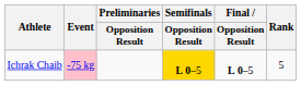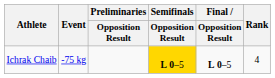 <table class="wikitable" style="font-size:90%;">
 <tr>
 <th rowspan=2>Athlete</th>
 <th rowspan=2>Event</th>
 <th>Preliminaries</th>
 <th>Semifinals</th>
 <th>Final / </th>
 <th rowspan=2>Rank</th>
 </tr>
 <tr style="font-size:95%">
 <th>Opposition<br>Result</th>
 <th>Opposition<br>Result</th>
 <th>Opposition<br>Result</th>
 </tr>
 <tr align=center>
 <td align=left><a href='#'>Ichrak Chaib</a></td>
-<td align=left style="background: pink;"><a href='#'>-75 kg</a></td>
+<td align=left><a href='#'>-75 kg</a></td>
 <td></td>
 <td style="background: gold;"><br><strong>L</strong> <strong>0</strong>–5</td>
 <td><br><strong>L</strong> <strong>0</strong>–5</td>
-<td>5</td>
+<td>4</td>
 </tr>
 </table>
